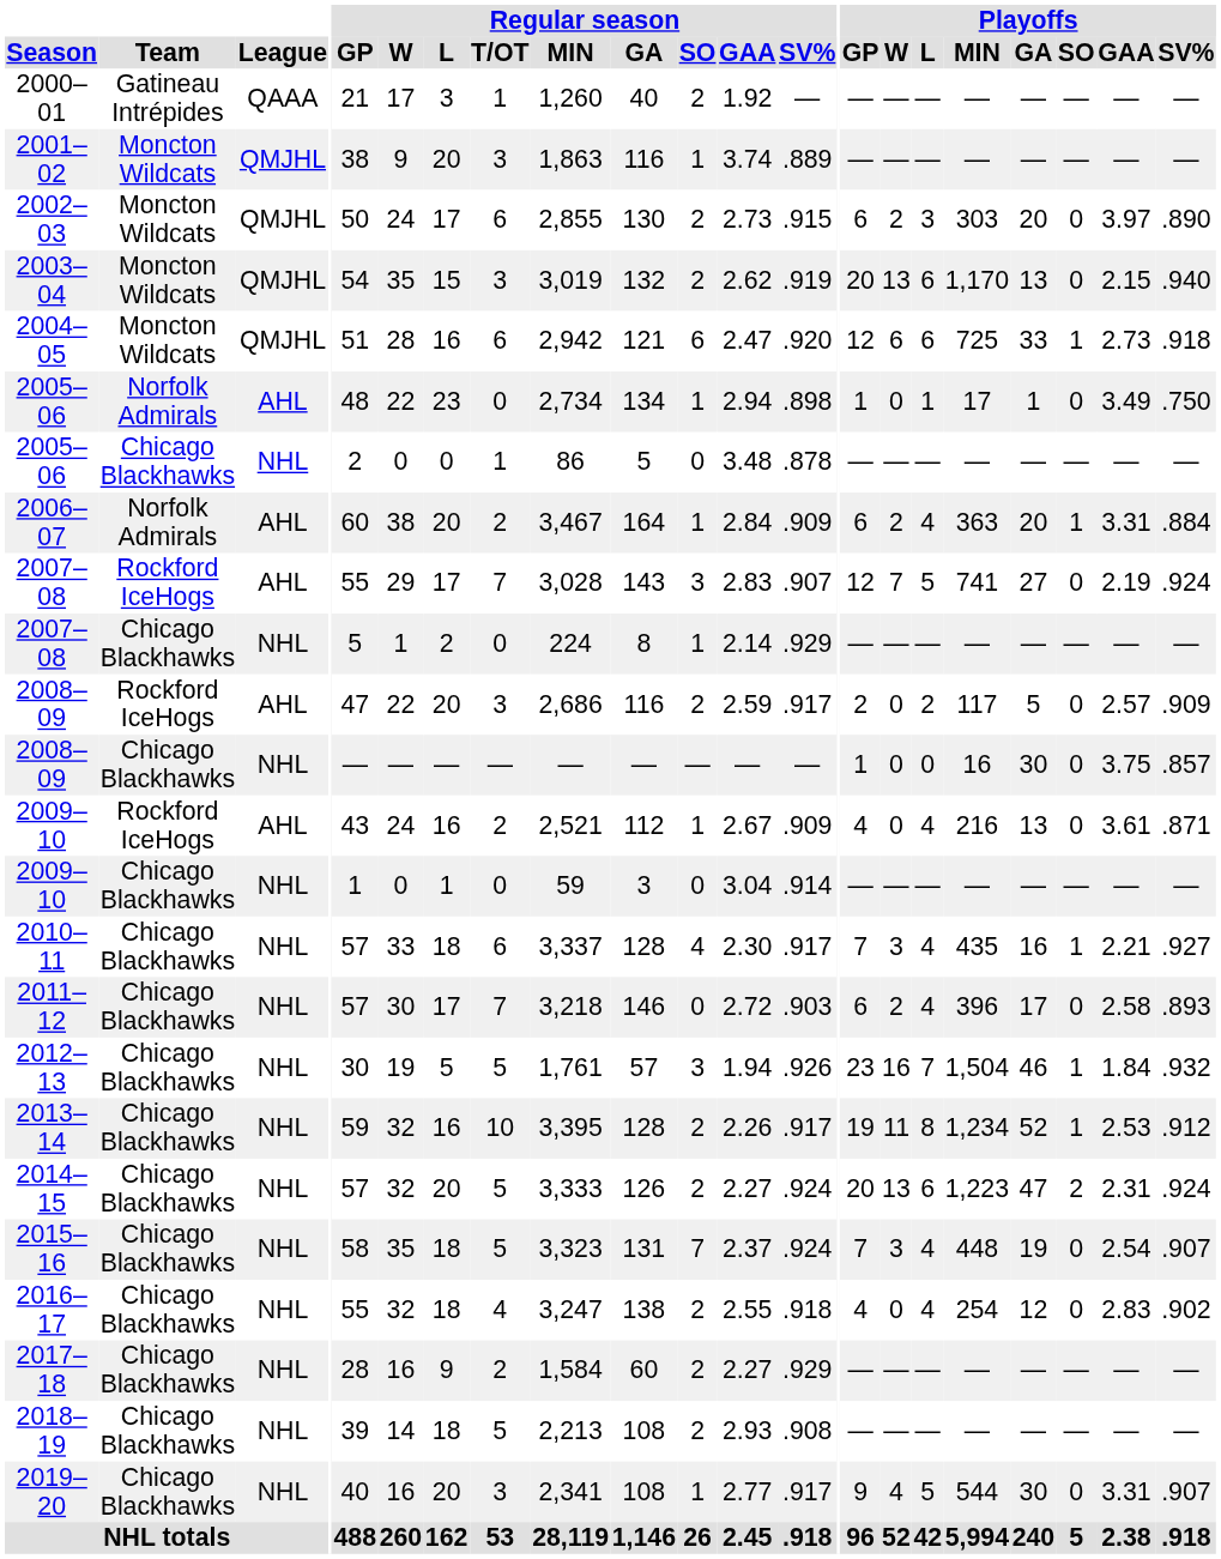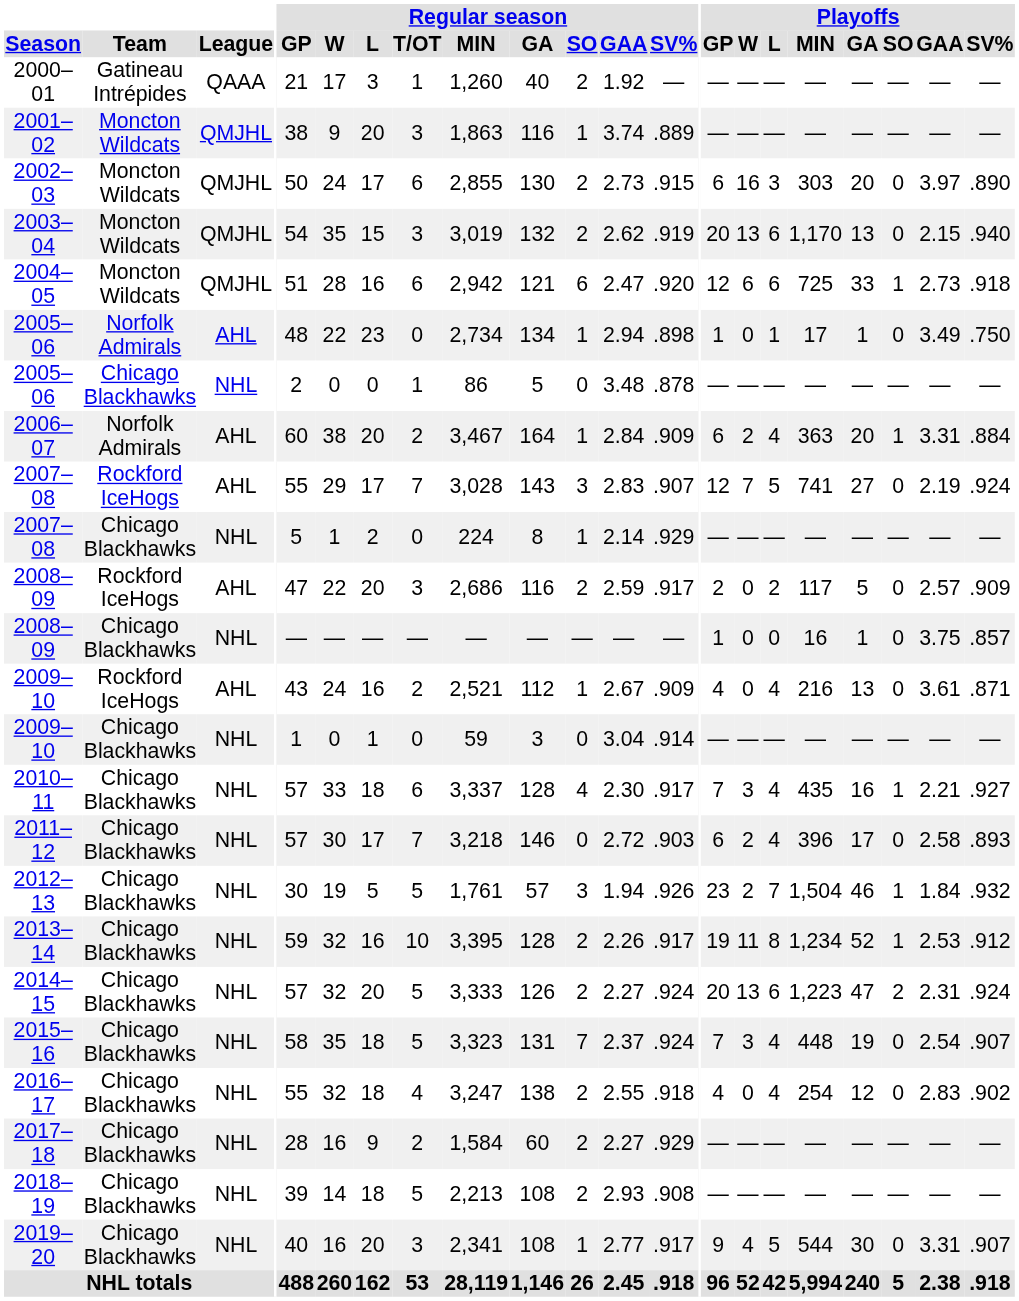 <table border="0" cellpadding="1" cellspacing="0" style="text-align:center; width:90%;">
 <tr bgcolor="#e0e0e0">
 <th colspan="3" bgcolor="#ffffff"></th>
 <th rowspan="99" bgcolor="#ffffff"></th>
 <th colspan="9" bgcolor="#e0e0e0"><a href='#'>Regular season</a></th>
 <th rowspan="99" bgcolor="#ffffff"></th>
 <th colspan="8" bgcolor="#e0e0e0"><a href='#'>Playoffs</a></th>
 </tr>
 <tr bgcolor="#e0e0e0">
 <th><a href='#'>Season</a></th>
 <th>Team</th>
 <th>League</th>
 <th>GP</th>
 <th>W</th>
 <th>L</th>
 <th>T/OT</th>
 <th>MIN</th>
 <th>GA</th>
 <th><a href='#'>SO</a></th>
 <th><a href='#'>GAA</a></th>
 <th><a href='#'>SV%</a></th>
 <th>GP</th>
 <th>W</th>
 <th>L</th>
 <th>MIN</th>
 <th>GA</th>
 <th>SO</th>
 <th>GAA</th>
 <th>SV%</th>
 </tr>
 <tr>
 <td>2000–01</td>
 <td>Gatineau Intrépides</td>
 <td>QAAA</td>
 <td>21</td>
 <td>17</td>
 <td>3</td>
 <td>1</td>
 <td>1,260</td>
 <td>40</td>
 <td>2</td>
 <td>1.92</td>
 <td>—</td>
 <td>—</td>
 <td>—</td>
 <td>—</td>
 <td>—</td>
 <td>—</td>
 <td>—</td>
 <td>—</td>
 <td>—</td>
 </tr>
 <tr bgcolor="#f0f0f0">
 <td><a href='#'>2001–02</a></td>
 <td><a href='#'>Moncton Wildcats</a></td>
 <td><a href='#'>QMJHL</a></td>
 <td>38</td>
 <td>9</td>
 <td>20</td>
 <td>3</td>
 <td>1,863</td>
 <td>116</td>
 <td>1</td>
 <td>3.74</td>
 <td>.889</td>
 <td>—</td>
 <td>—</td>
 <td>—</td>
 <td>—</td>
 <td>—</td>
 <td>—</td>
 <td>—</td>
 <td>—</td>
 </tr>
 <tr>
 <td><a href='#'>2002–03</a></td>
 <td>Moncton Wildcats</td>
 <td>QMJHL</td>
 <td>50</td>
 <td>24</td>
 <td>17</td>
 <td>6</td>
 <td>2,855</td>
 <td>130</td>
 <td>2</td>
 <td>2.73</td>
 <td>.915</td>
 <td>6</td>
-<td>2</td>
+<td>16</td>
 <td>3</td>
 <td>303</td>
 <td>20</td>
 <td>0</td>
 <td>3.97</td>
 <td>.890</td>
 </tr>
 <tr bgcolor="#f0f0f0">
 <td><a href='#'>2003–04</a></td>
 <td>Moncton Wildcats</td>
 <td>QMJHL</td>
 <td>54</td>
 <td>35</td>
 <td>15</td>
 <td>3</td>
 <td>3,019</td>
 <td>132</td>
 <td>2</td>
 <td>2.62</td>
 <td>.919</td>
 <td>20</td>
 <td>13</td>
 <td>6</td>
 <td>1,170</td>
 <td>13</td>
 <td>0</td>
 <td>2.15</td>
 <td>.940</td>
 </tr>
 <tr>
 <td><a href='#'>2004–05</a></td>
 <td>Moncton Wildcats</td>
 <td>QMJHL</td>
 <td>51</td>
 <td>28</td>
 <td>16</td>
 <td>6</td>
 <td>2,942</td>
 <td>121</td>
 <td>6</td>
 <td>2.47</td>
 <td>.920</td>
 <td>12</td>
 <td>6</td>
 <td>6</td>
 <td>725</td>
 <td>33</td>
 <td>1</td>
 <td>2.73</td>
 <td>.918</td>
 </tr>
 <tr bgcolor="#f0f0f0">
 <td><a href='#'>2005–06</a></td>
 <td><a href='#'>Norfolk Admirals</a></td>
 <td><a href='#'>AHL</a></td>
 <td>48</td>
 <td>22</td>
 <td>23</td>
 <td>0</td>
 <td>2,734</td>
 <td>134</td>
 <td>1</td>
 <td>2.94</td>
 <td>.898</td>
 <td>1</td>
 <td>0</td>
 <td>1</td>
 <td>17</td>
 <td>1</td>
 <td>0</td>
 <td>3.49</td>
 <td>.750</td>
 </tr>
 <tr>
 <td><a href='#'>2005–06</a></td>
 <td><a href='#'>Chicago Blackhawks</a></td>
 <td><a href='#'>NHL</a></td>
 <td>2</td>
 <td>0</td>
 <td>0</td>
 <td>1</td>
 <td>86</td>
 <td>5</td>
 <td>0</td>
 <td>3.48</td>
 <td>.878</td>
 <td>—</td>
 <td>—</td>
 <td>—</td>
 <td>—</td>
 <td>—</td>
 <td>—</td>
 <td>—</td>
 <td>—</td>
 </tr>
 <tr bgcolor="#f0f0f0">
 <td><a href='#'>2006–07</a></td>
 <td>Norfolk Admirals</td>
 <td>AHL</td>
 <td>60</td>
 <td>38</td>
 <td>20</td>
 <td>2</td>
 <td>3,467</td>
 <td>164</td>
 <td>1</td>
 <td>2.84</td>
 <td>.909</td>
 <td>6</td>
 <td>2</td>
 <td>4</td>
 <td>363</td>
 <td>20</td>
 <td>1</td>
 <td>3.31</td>
 <td>.884</td>
 </tr>
 <tr>
 <td><a href='#'>2007–08</a></td>
 <td><a href='#'>Rockford IceHogs</a></td>
 <td>AHL</td>
 <td>55</td>
 <td>29</td>
 <td>17</td>
 <td>7</td>
 <td>3,028</td>
 <td>143</td>
 <td>3</td>
 <td>2.83</td>
 <td>.907</td>
 <td>12</td>
 <td>7</td>
 <td>5</td>
 <td>741</td>
 <td>27</td>
 <td>0</td>
 <td>2.19</td>
 <td>.924</td>
 </tr>
 <tr bgcolor="#f0f0f0">
 <td><a href='#'>2007–08</a></td>
 <td>Chicago Blackhawks</td>
 <td>NHL</td>
 <td>5</td>
 <td>1</td>
 <td>2</td>
 <td>0</td>
 <td>224</td>
 <td>8</td>
 <td>1</td>
 <td>2.14</td>
 <td>.929</td>
 <td>—</td>
 <td>—</td>
 <td>—</td>
 <td>—</td>
 <td>—</td>
 <td>—</td>
 <td>—</td>
 <td>—</td>
 </tr>
 <tr>
 <td><a href='#'>2008–09</a></td>
 <td>Rockford IceHogs</td>
 <td>AHL</td>
 <td>47</td>
 <td>22</td>
 <td>20</td>
 <td>3</td>
 <td>2,686</td>
 <td>116</td>
 <td>2</td>
 <td>2.59</td>
 <td>.917</td>
 <td>2</td>
 <td>0</td>
 <td>2</td>
 <td>117</td>
 <td>5</td>
 <td>0</td>
 <td>2.57</td>
 <td>.909</td>
 </tr>
 <tr bgcolor="#f0f0f0">
 <td><a href='#'>2008–09</a></td>
 <td>Chicago Blackhawks</td>
 <td>NHL</td>
 <td>—</td>
 <td>—</td>
 <td>—</td>
 <td>—</td>
 <td>—</td>
 <td>—</td>
 <td>—</td>
 <td>—</td>
 <td>—</td>
 <td>1</td>
 <td>0</td>
 <td>0</td>
 <td>16</td>
-<td>30</td>
+<td>1</td>
 <td>0</td>
 <td>3.75</td>
 <td>.857</td>
 </tr>
 <tr>
 <td><a href='#'>2009–10</a></td>
 <td>Rockford IceHogs</td>
 <td>AHL</td>
 <td>43</td>
 <td>24</td>
 <td>16</td>
 <td>2</td>
 <td>2,521</td>
 <td>112</td>
 <td>1</td>
 <td>2.67</td>
 <td>.909</td>
 <td>4</td>
 <td>0</td>
 <td>4</td>
 <td>216</td>
 <td>13</td>
 <td>0</td>
 <td>3.61</td>
 <td>.871</td>
 </tr>
 <tr bgcolor="#f0f0f0">
 <td><a href='#'>2009–10</a></td>
 <td>Chicago Blackhawks</td>
 <td>NHL</td>
 <td>1</td>
 <td>0</td>
 <td>1</td>
 <td>0</td>
 <td>59</td>
 <td>3</td>
 <td>0</td>
 <td>3.04</td>
 <td>.914</td>
 <td>—</td>
 <td>—</td>
 <td>—</td>
 <td>—</td>
 <td>—</td>
 <td>—</td>
 <td>—</td>
 <td>—</td>
 </tr>
 <tr>
 <td><a href='#'>2010–11</a></td>
 <td>Chicago Blackhawks</td>
 <td>NHL</td>
 <td>57</td>
 <td>33</td>
 <td>18</td>
 <td>6</td>
 <td>3,337</td>
 <td>128</td>
 <td>4</td>
 <td>2.30</td>
 <td>.917</td>
 <td>7</td>
 <td>3</td>
 <td>4</td>
 <td>435</td>
 <td>16</td>
 <td>1</td>
 <td>2.21</td>
 <td>.927</td>
 </tr>
 <tr bgcolor="#f0f0f0">
 <td><a href='#'>2011–12</a></td>
 <td>Chicago Blackhawks</td>
 <td>NHL</td>
 <td>57</td>
 <td>30</td>
 <td>17</td>
 <td>7</td>
 <td>3,218</td>
 <td>146</td>
 <td>0</td>
 <td>2.72</td>
 <td>.903</td>
 <td>6</td>
 <td>2</td>
 <td>4</td>
 <td>396</td>
 <td>17</td>
 <td>0</td>
 <td>2.58</td>
 <td>.893</td>
 </tr>
 <tr>
 <td><a href='#'>2012–13</a></td>
 <td>Chicago Blackhawks</td>
 <td>NHL</td>
 <td>30</td>
 <td>19</td>
 <td>5</td>
 <td>5</td>
 <td>1,761</td>
 <td>57</td>
 <td>3</td>
 <td>1.94</td>
 <td>.926</td>
 <td>23</td>
-<td>16</td>
+<td>2</td>
 <td>7</td>
 <td>1,504</td>
 <td>46</td>
 <td>1</td>
 <td>1.84</td>
 <td>.932</td>
 </tr>
 <tr bgcolor="#f0f0f0">
 <td><a href='#'>2013–14</a></td>
 <td>Chicago Blackhawks</td>
 <td>NHL</td>
 <td>59</td>
 <td>32</td>
 <td>16</td>
 <td>10</td>
 <td>3,395</td>
 <td>128</td>
 <td>2</td>
 <td>2.26</td>
 <td>.917</td>
 <td>19</td>
 <td>11</td>
 <td>8</td>
 <td>1,234</td>
 <td>52</td>
 <td>1</td>
 <td>2.53</td>
 <td>.912</td>
 </tr>
 <tr>
 <td><a href='#'>2014–15</a></td>
 <td>Chicago Blackhawks</td>
 <td>NHL</td>
 <td>57</td>
 <td>32</td>
 <td>20</td>
 <td>5</td>
 <td>3,333</td>
 <td>126</td>
 <td>2</td>
 <td>2.27</td>
 <td>.924</td>
 <td>20</td>
 <td>13</td>
 <td>6</td>
 <td>1,223</td>
 <td>47</td>
 <td>2</td>
 <td>2.31</td>
 <td>.924</td>
 </tr>
 <tr bgcolor="#f0f0f0">
 <td><a href='#'>2015–16</a></td>
 <td>Chicago Blackhawks</td>
 <td>NHL</td>
 <td>58</td>
 <td>35</td>
 <td>18</td>
 <td>5</td>
 <td>3,323</td>
 <td>131</td>
 <td>7</td>
 <td>2.37</td>
 <td>.924</td>
 <td>7</td>
 <td>3</td>
 <td>4</td>
 <td>448</td>
 <td>19</td>
 <td>0</td>
 <td>2.54</td>
 <td>.907</td>
 </tr>
 <tr>
 <td><a href='#'>2016–17</a></td>
 <td>Chicago Blackhawks</td>
 <td>NHL</td>
 <td>55</td>
 <td>32</td>
 <td>18</td>
 <td>4</td>
 <td>3,247</td>
 <td>138</td>
 <td>2</td>
 <td>2.55</td>
 <td>.918</td>
 <td>4</td>
 <td>0</td>
 <td>4</td>
 <td>254</td>
 <td>12</td>
 <td>0</td>
 <td>2.83</td>
 <td>.902</td>
 </tr>
 <tr bgcolor="#f0f0f0">
 <td><a href='#'>2017–18</a></td>
 <td>Chicago Blackhawks</td>
 <td>NHL</td>
 <td>28</td>
 <td>16</td>
 <td>9</td>
 <td>2</td>
 <td>1,584</td>
 <td>60</td>
 <td>2</td>
 <td>2.27</td>
 <td>.929</td>
 <td>—</td>
 <td>—</td>
 <td>—</td>
 <td>—</td>
 <td>—</td>
 <td>—</td>
 <td>—</td>
 <td>—</td>
 </tr>
 <tr>
 <td><a href='#'>2018–19</a></td>
 <td>Chicago Blackhawks</td>
 <td>NHL</td>
 <td>39</td>
 <td>14</td>
 <td>18</td>
 <td>5</td>
 <td>2,213</td>
 <td>108</td>
 <td>2</td>
 <td>2.93</td>
 <td>.908</td>
 <td>—</td>
 <td>—</td>
 <td>—</td>
 <td>—</td>
 <td>—</td>
 <td>—</td>
 <td>—</td>
 <td>—</td>
 </tr>
 <tr bgcolor="#f0f0f0">
 <td><a href='#'>2019–20</a></td>
 <td>Chicago Blackhawks</td>
 <td>NHL</td>
 <td>40</td>
 <td>16</td>
 <td>20</td>
 <td>3</td>
 <td>2,341</td>
 <td>108</td>
 <td>1</td>
 <td>2.77</td>
 <td>.917</td>
 <td>9</td>
 <td>4</td>
 <td>5</td>
 <td>544</td>
 <td>30</td>
 <td>0</td>
 <td>3.31</td>
 <td>.907</td>
 </tr>
 <tr bgcolor="#e0e0e0">
 <th colspan="3">NHL totals</th>
 <th>488</th>
 <th>260</th>
 <th>162</th>
 <th>53</th>
 <th>28,119</th>
 <th>1,146</th>
 <th>26</th>
 <th>2.45</th>
 <th>.918</th>
 <th>96</th>
 <th>52</th>
 <th>42</th>
 <th>5,994</th>
 <th>240</th>
 <th>5</th>
 <th>2.38</th>
 <th>.918</th>
 </tr>
 </table>
